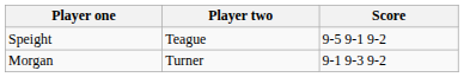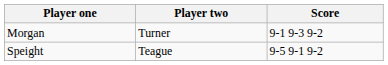 <table class="wikitable">
 <tr>
 <th width=170>Player one</th>
 <th width=170>Player two</th>
 <th width=150>Score</th>
 </tr>
 <tr>
+<td> Morgan</td>
+<td> Turner</td>
+<td>9-1 9-3 9-2</td>
+</tr>
+<tr>
 <td> Speight</td>
 <td> Teague</td>
 <td>9-5 9-1 9-2</td>
 </tr>
-<tr>
-<td> Morgan</td>
-<td> Turner</td>
-<td>9-1 9-3 9-2</td>
-</tr>
 </table>
